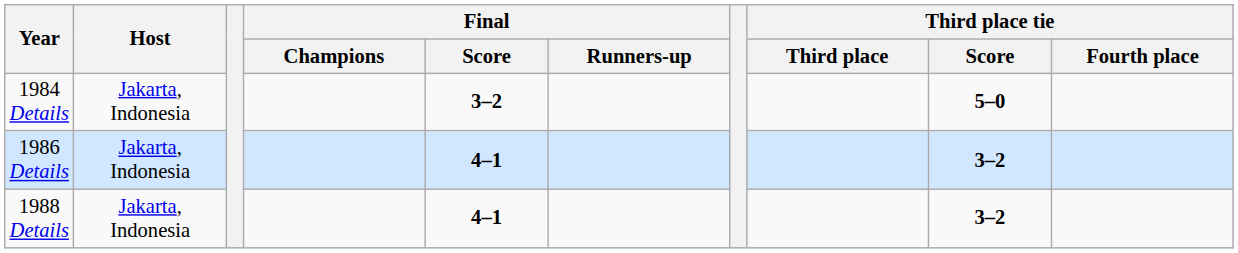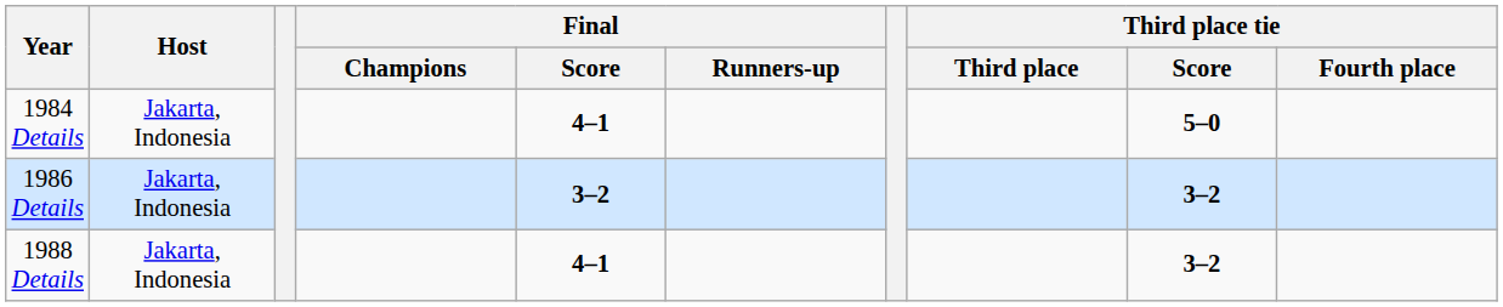 <table class=wikitable style="font-size:90%; text-align:center"|->
 <tr>
 <th rowspan=2 width=40>Year</th>
 <th rowspan=2 width=100>Host</th>
 <th width=5 rowspan=5></th>
 <th colspan=3>Final</th>
 <th width=5 rowspan=5></th>
 <th colspan=3>Third place tie</th>
 </tr>
 <tr bgcolor=#EFEFEF>
 <th width=120>Champions</th>
 <th width=80>Score</th>
 <th width=120>Runners-up</th>
 <th width=120>Third place</th>
 <th width=80>Score</th>
 <th width=120>Fourth place</th>
 </tr>
 <tr>
 <td>1984<br><em><a href='#'>Details</a></em></td>
 <td><a href='#'>Jakarta</a>, Indonesia</td>
 <td><strong></strong></td>
-<td><strong>3–2</strong></td>
+<td><strong>4–1</strong></td>
 <td></td>
 <td></td>
 <td><strong>5–0</strong></td>
 <td></td>
 </tr>
 <tr bgcolor=#D0E7FF>
 <td>1986<br><em><a href='#'>Details</a></em></td>
 <td><a href='#'>Jakarta</a>, Indonesia</td>
 <td><strong></strong></td>
-<td><strong>4–1</strong></td>
+<td><strong>3–2</strong></td>
 <td></td>
 <td></td>
 <td><strong>3–2</strong></td>
 <td></td>
 </tr>
 <tr>
 <td>1988<br><em><a href='#'>Details</a></em></td>
 <td><a href='#'>Jakarta</a>, Indonesia</td>
 <td><strong></strong></td>
 <td><strong>4–1</strong></td>
 <td></td>
 <td></td>
 <td><strong>3–2</strong></td>
 <td></td>
 </tr>
 </table>
